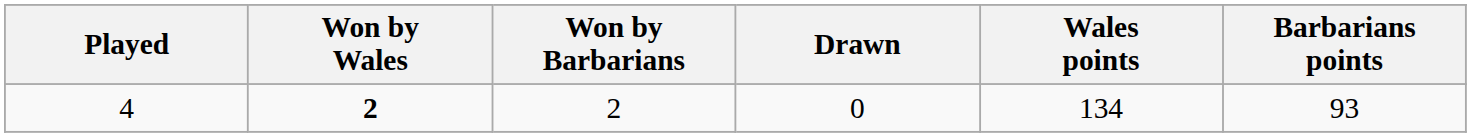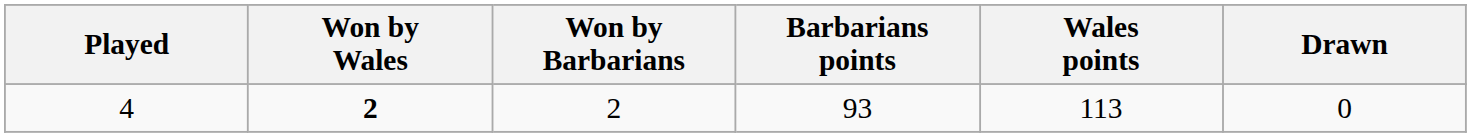 <table class="wikitable">
 <tr>
 <th width="125">Played</th>
 <th width="125">Won by<br>Wales</th>
 <th width="125">Won by<br>Barbarians</th>
+<th width="125">Barbarians<br>points</th>
+<th width="125">Wales<br>points</th>
 <th width="125">Drawn</th>
-<th width="125">Wales<br>points</th>
-<th width="125">Barbarians<br>points</th>
 </tr>
 <tr>
 <td align="center">4</td>
 <td align="center"><strong>2</strong></td>
 <td align="center">2</td>
+<td align="center">93</td>
+<td align="center">113</td>
 <td align="center">0</td>
-<td align="center">134</td>
-<td align="center">93</td>
 </tr>
 </table>
